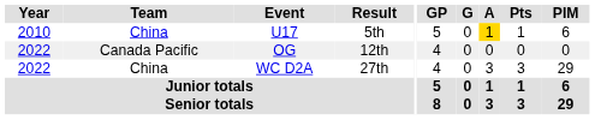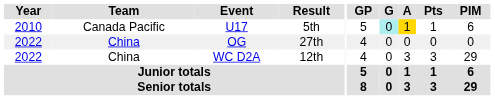 <table border="0" cellpadding="1" cellspacing="0" ID="Table3" style="text-align:center; width:40em">
 <tr bgcolor="#e0e0e0">
 <th>Year</th>
 <th>Team</th>
 <th>Event</th>
 <th>Result</th>
 <th rowspan="99" bgcolor="#ffffff"></th>
 <th>GP</th>
 <th>G</th>
 <th>A</th>
 <th>Pts</th>
 <th>PIM</th>
 </tr>
 <tr>
 <td><a href='#'>2010</a></td>
-<td><a href='#'>China</a></td>
+<td>Canada Pacific</td>
 <td><a href='#'>U17</a></td>
 <td>5th</td>
 <td>5</td>
-<td>0</td>
+<td style="background: paleturquoise;">0</td>
 <td style="background: gold;">1</td>
 <td>1</td>
 <td>6</td>
 </tr>
 <tr bgcolor="#f0f0f0">
 <td><a href='#'>2022</a></td>
-<td>Canada Pacific</td>
+<td><a href='#'>China</a></td>
 <td><a href='#'>OG</a></td>
-<td>12th</td>
+<td>27th</td>
 <td>4</td>
 <td>0</td>
 <td>0</td>
 <td>0</td>
 <td>0</td>
 </tr>
 <tr>
 <td><a href='#'>2022</a></td>
 <td>China</td>
 <td><a href='#'>WC D2A</a></td>
-<td>27th</td>
+<td>12th</td>
 <td>4</td>
 <td>0</td>
 <td>3</td>
 <td>3</td>
 <td>29</td>
 </tr>
 <tr bgcolor="#e0e0e0">
 <th colspan="4">Junior totals</th>
 <th>5</th>
 <th>0</th>
 <th>1</th>
 <th>1</th>
 <th>6</th>
 </tr>
 <tr bgcolor="#e0e0e0">
 <th colspan="4">Senior totals</th>
 <th>8</th>
 <th>0</th>
 <th>3</th>
 <th>3</th>
 <th>29</th>
 </tr>
 </table>
